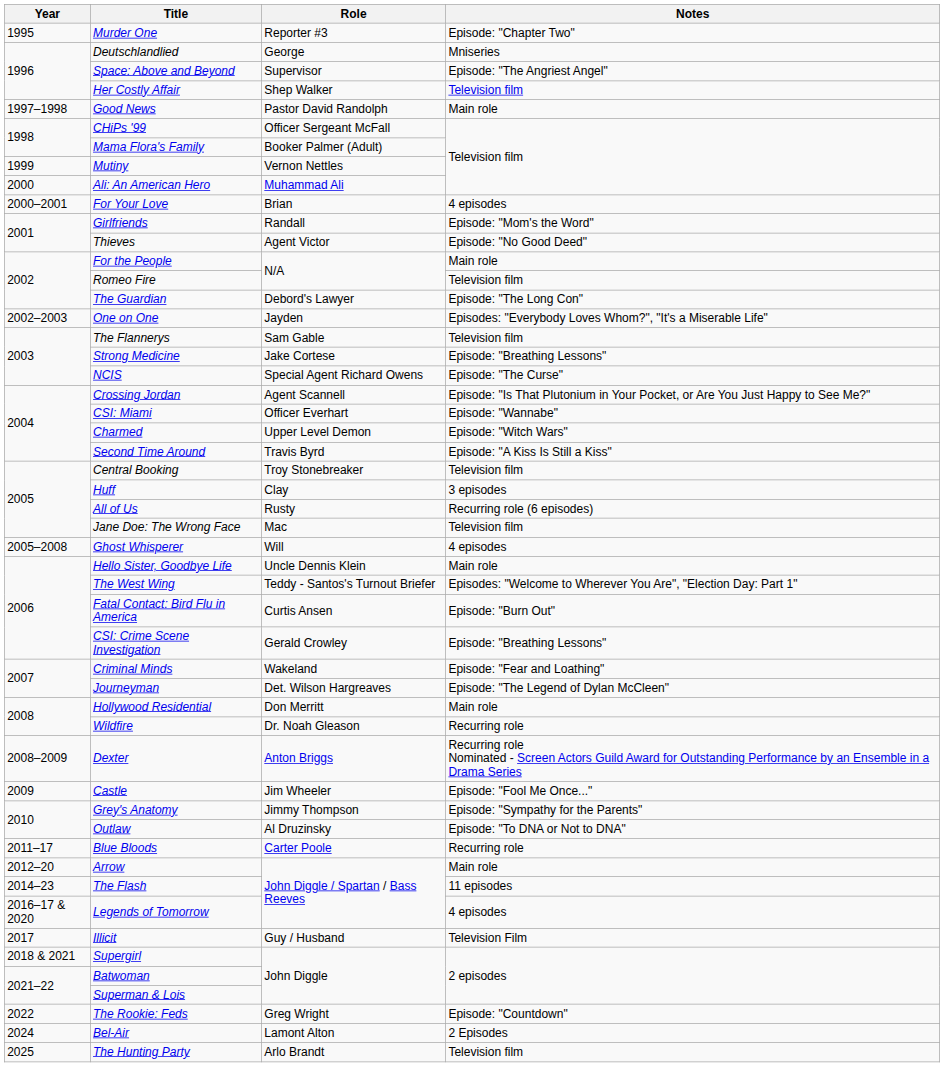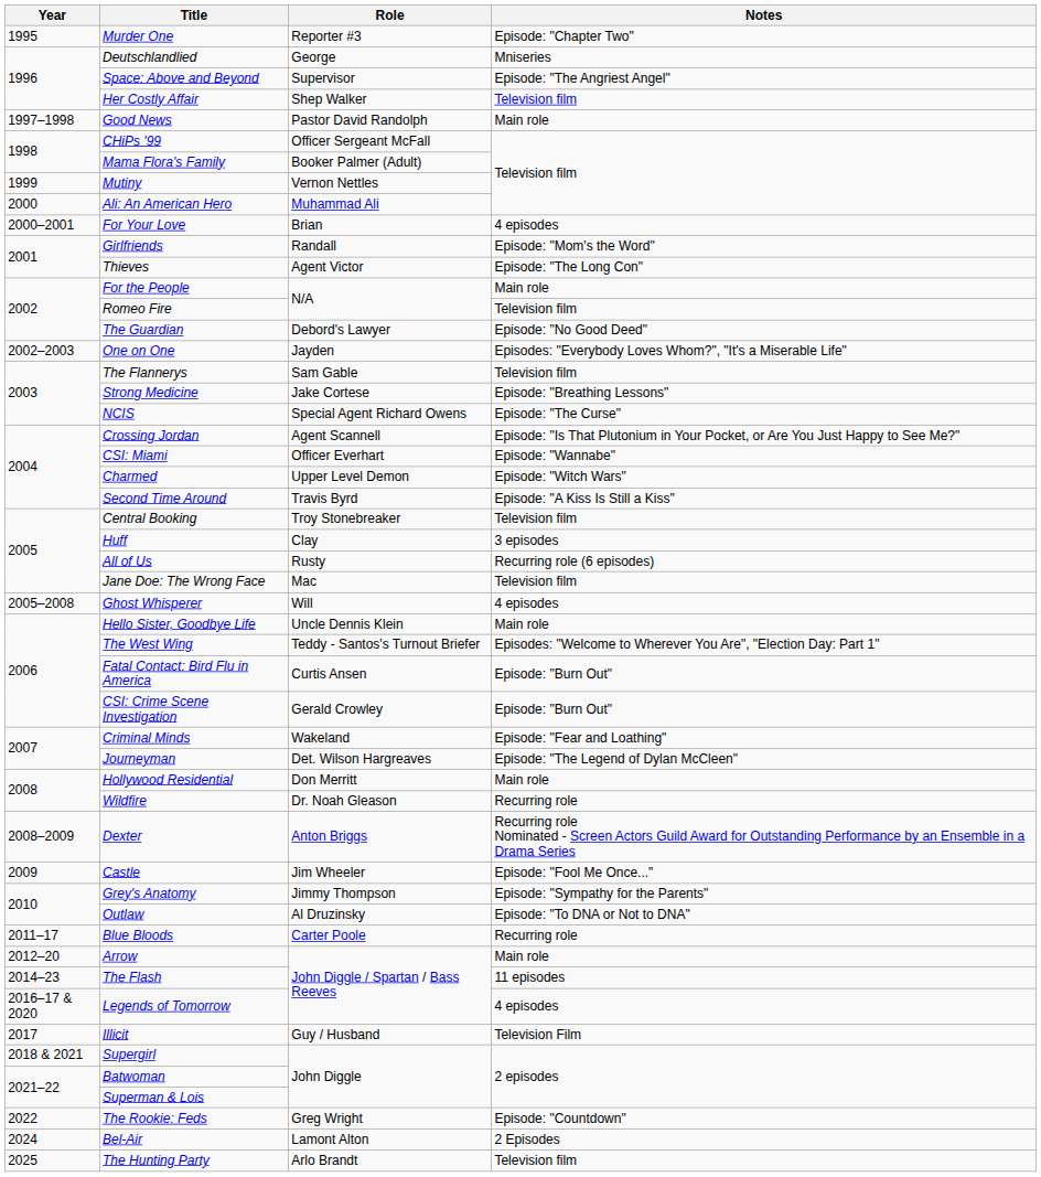 <table class="wikitable">
 <tr>
 <th>Year</th>
 <th>Title</th>
 <th>Role</th>
 <th>Notes</th>
 </tr>
 <tr>
 <td>1995</td>
 <td><em><a href='#'>Murder One</a></em></td>
 <td>Reporter #3</td>
 <td>Episode: "Chapter Two"</td>
 </tr>
 <tr>
 <td rowspan=3>1996</td>
 <td><em>Deutschlandlied</em></td>
 <td>George</td>
 <td>Mniseries</td>
 </tr>
 <tr>
 <td><em><a href='#'>Space: Above and Beyond</a></em></td>
 <td>Supervisor</td>
 <td>Episode: "The Angriest Angel"</td>
 </tr>
 <tr>
 <td><em><a href='#'>Her Costly Affair</a></em></td>
 <td>Shep Walker</td>
 <td><a href='#'>Television film</a></td>
 </tr>
 <tr>
 <td>1997–1998</td>
 <td><em><a href='#'>Good News</a></em></td>
 <td>Pastor David Randolph</td>
 <td>Main role</td>
 </tr>
 <tr>
 <td rowspan=2>1998</td>
 <td><em><a href='#'>CHiPs '99</a></em></td>
 <td>Officer Sergeant McFall</td>
 <td rowspan=4>Television film</td>
 </tr>
 <tr>
 <td><em><a href='#'>Mama Flora's Family</a></em></td>
 <td>Booker Palmer (Adult)</td>
 </tr>
 <tr>
 <td>1999</td>
 <td><em><a href='#'>Mutiny</a></em></td>
 <td>Vernon Nettles</td>
 </tr>
 <tr>
 <td>2000</td>
 <td><em><a href='#'>Ali: An American Hero</a></em></td>
 <td><a href='#'>Muhammad Ali</a></td>
 </tr>
 <tr>
 <td>2000–2001</td>
 <td><em><a href='#'>For Your Love</a></em></td>
 <td>Brian</td>
 <td>4 episodes</td>
 </tr>
 <tr>
 <td rowspan=2>2001</td>
 <td><em><a href='#'>Girlfriends</a></em></td>
 <td>Randall</td>
 <td>Episode: "Mom's the Word"</td>
 </tr>
 <tr>
 <td><em>Thieves</em></td>
 <td>Agent Victor</td>
-<td>Episode: "No Good Deed"</td>
+<td>Episode: "The Long Con"</td>
 </tr>
 <tr>
 <td rowspan=3>2002</td>
 <td><em><a href='#'>For the People</a></em></td>
 <td rowspan=2>N/A</td>
 <td>Main role</td>
 </tr>
 <tr>
 <td><em>Romeo Fire</em></td>
 <td>Television film</td>
 </tr>
 <tr>
 <td><em><a href='#'>The Guardian</a></em></td>
 <td>Debord's Lawyer</td>
-<td>Episode: "The Long Con"</td>
+<td>Episode: "No Good Deed"</td>
 </tr>
 <tr>
 <td>2002–2003</td>
 <td><em><a href='#'>One on One</a></em></td>
 <td>Jayden</td>
 <td>Episodes: "Everybody Loves Whom?", "It's a Miserable Life"</td>
 </tr>
 <tr>
 <td rowspan=3>2003</td>
 <td><em>The Flannerys</em></td>
 <td>Sam Gable</td>
 <td>Television film</td>
 </tr>
 <tr>
 <td><em><a href='#'>Strong Medicine</a></em></td>
 <td>Jake Cortese</td>
 <td>Episode: "Breathing Lessons"</td>
 </tr>
 <tr>
 <td><em><a href='#'>NCIS</a></em></td>
 <td>Special Agent Richard Owens</td>
 <td>Episode: "The Curse"</td>
 </tr>
 <tr>
 <td rowspan=4>2004</td>
 <td><em><a href='#'>Crossing Jordan</a></em></td>
 <td>Agent Scannell</td>
 <td>Episode: "Is That Plutonium in Your Pocket, or Are You Just Happy to See Me?"</td>
 </tr>
 <tr>
 <td><em><a href='#'>CSI: Miami</a></em></td>
 <td>Officer Everhart</td>
 <td>Episode: "Wannabe"</td>
 </tr>
 <tr>
 <td><em><a href='#'>Charmed</a></em></td>
 <td>Upper Level Demon</td>
 <td>Episode: "Witch Wars"</td>
 </tr>
 <tr>
 <td><em><a href='#'>Second Time Around</a></em></td>
 <td>Travis Byrd</td>
 <td>Episode: "A Kiss Is Still a Kiss"</td>
 </tr>
 <tr>
 <td rowspan=4>2005</td>
 <td><em>Central Booking</em></td>
 <td>Troy Stonebreaker</td>
 <td>Television film</td>
 </tr>
 <tr>
 <td><em><a href='#'>Huff</a></em></td>
 <td>Clay</td>
 <td>3 episodes</td>
 </tr>
 <tr>
 <td><em><a href='#'>All of Us</a></em></td>
 <td>Rusty</td>
 <td>Recurring role (6 episodes)</td>
 </tr>
 <tr>
 <td><em>Jane Doe: The Wrong Face</em></td>
 <td>Mac</td>
 <td>Television film</td>
 </tr>
 <tr>
 <td>2005–2008</td>
 <td><em><a href='#'>Ghost Whisperer</a></em></td>
 <td>Will</td>
 <td>4 episodes</td>
 </tr>
 <tr>
 <td rowspan=4>2006</td>
 <td><em><a href='#'>Hello Sister, Goodbye Life</a></em></td>
 <td>Uncle Dennis Klein</td>
 <td>Main role</td>
 </tr>
 <tr>
 <td><em><a href='#'>The West Wing</a></em></td>
 <td>Teddy - Santos's Turnout Briefer</td>
 <td>Episodes: "Welcome to Wherever You Are", "Election Day: Part 1"</td>
 </tr>
 <tr>
 <td><em><a href='#'>Fatal Contact: Bird Flu in America</a></em></td>
 <td>Curtis Ansen</td>
 <td>Episode: "Burn Out"</td>
 </tr>
 <tr>
 <td><em><a href='#'>CSI: Crime Scene Investigation</a></em></td>
 <td>Gerald Crowley</td>
-<td>Episode: "Breathing Lessons"</td>
+<td>Episode: "Burn Out"</td>
 </tr>
 <tr>
 <td rowspan=2>2007</td>
 <td><em><a href='#'>Criminal Minds</a></em></td>
 <td>Wakeland</td>
 <td>Episode: "Fear and Loathing"</td>
 </tr>
 <tr>
 <td><em><a href='#'>Journeyman</a></em></td>
 <td>Det. Wilson Hargreaves</td>
 <td>Episode: "The Legend of Dylan McCleen"</td>
 </tr>
 <tr>
 <td rowspan=2>2008</td>
 <td><em><a href='#'>Hollywood Residential</a></em></td>
 <td>Don Merritt</td>
 <td>Main role</td>
 </tr>
 <tr>
 <td><em><a href='#'>Wildfire</a></em></td>
 <td>Dr. Noah Gleason</td>
 <td>Recurring role</td>
 </tr>
 <tr>
 <td>2008–2009</td>
 <td><em><a href='#'>Dexter</a></em></td>
 <td><a href='#'>Anton Briggs</a></td>
 <td>Recurring role<br>Nominated - <a href='#'>Screen Actors Guild Award for Outstanding Performance by an Ensemble in a Drama Series</a></td>
 </tr>
 <tr>
 <td>2009</td>
 <td><em><a href='#'>Castle</a></em></td>
 <td>Jim Wheeler</td>
 <td>Episode: "Fool Me Once..."</td>
 </tr>
 <tr>
 <td rowspan=2>2010</td>
 <td><em><a href='#'>Grey's Anatomy</a></em></td>
 <td>Jimmy Thompson</td>
 <td>Episode: "Sympathy for the Parents"</td>
 </tr>
 <tr>
 <td><em><a href='#'>Outlaw</a></em></td>
 <td>Al Druzinsky</td>
 <td>Episode: "To DNA or Not to DNA"</td>
 </tr>
 <tr>
 <td>2011–17</td>
 <td><em><a href='#'>Blue Bloods</a></em></td>
 <td><a href='#'>Carter Poole</a></td>
 <td>Recurring role</td>
 </tr>
 <tr>
 <td>2012–20</td>
 <td><em><a href='#'>Arrow</a></em></td>
 <td rowspan=3><a href='#'>John Diggle / Spartan</a> / <a href='#'>Bass Reeves</a></td>
 <td>Main role</td>
 </tr>
 <tr>
 <td>2014–23</td>
 <td><em><a href='#'>The Flash</a></em></td>
 <td>11 episodes</td>
 </tr>
 <tr>
 <td>2016–17 & 2020</td>
 <td><em><a href='#'>Legends of Tomorrow</a></em></td>
 <td>4 episodes</td>
 </tr>
 <tr>
 <td>2017</td>
 <td><em><a href='#'>Illicit</a></em></td>
 <td>Guy / Husband</td>
 <td>Television Film</td>
 </tr>
 <tr>
 <td>2018 & 2021</td>
 <td><em><a href='#'>Supergirl</a></em></td>
 <td rowspan=3>John Diggle</td>
 <td rowspan=3>2 episodes</td>
 </tr>
 <tr>
 <td rowspan=2>2021–22</td>
 <td><em><a href='#'>Batwoman</a></em></td>
 </tr>
 <tr>
 <td><em><a href='#'>Superman & Lois</a></em></td>
 </tr>
 <tr>
 <td>2022</td>
 <td><em><a href='#'>The Rookie: Feds</a></em></td>
 <td>Greg Wright</td>
 <td>Episode: "Countdown"</td>
 </tr>
 <tr>
 <td>2024</td>
 <td><em><a href='#'>Bel-Air</a></em></td>
 <td>Lamont Alton</td>
 <td>2 Episodes</td>
 </tr>
 <tr>
 <td>2025</td>
 <td><em><a href='#'>The Hunting Party</a></em></td>
 <td>Arlo Brandt</td>
 <td>Television film</td>
 </tr>
 </table>
